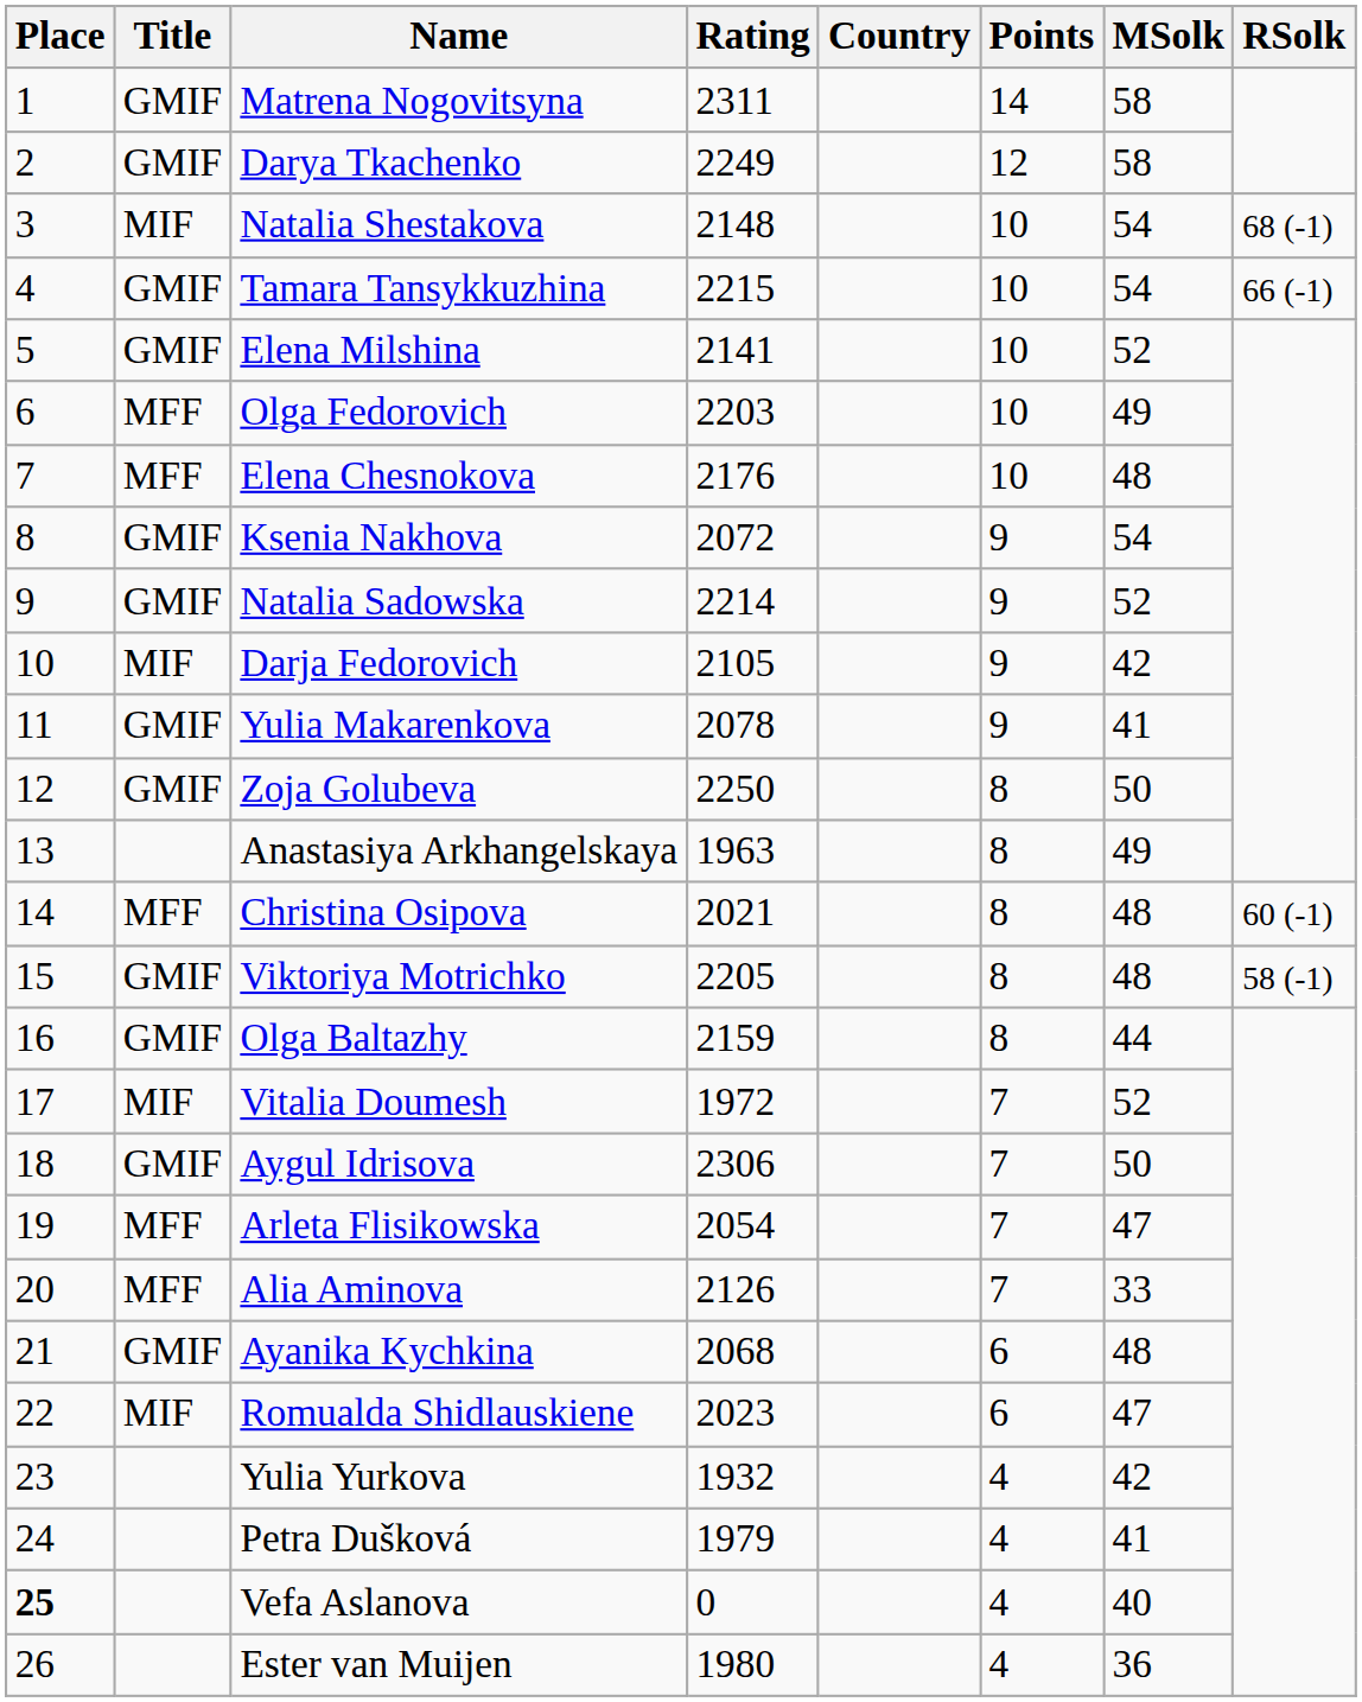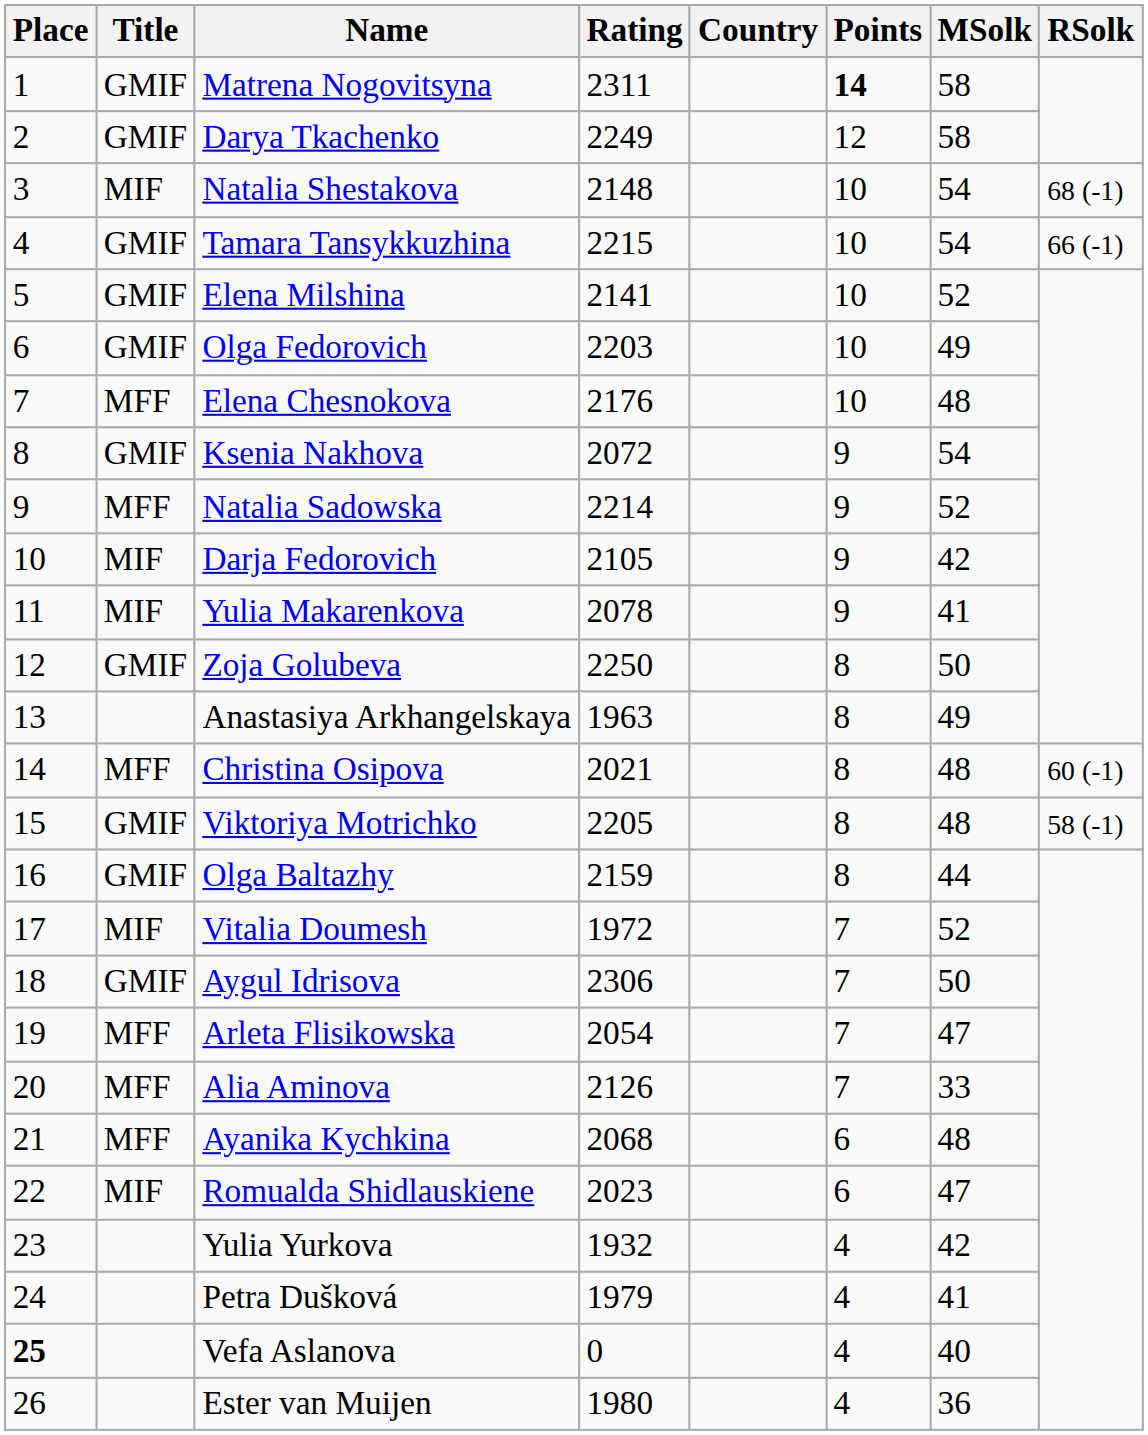 <table class="wikitable">
 <tr>
 <th>Place</th>
 <th>Title</th>
 <th>Name</th>
 <th>Rating</th>
 <th>Country</th>
 <th>Points</th>
 <th>MSolk</th>
 <th>RSolk</th>
 </tr>
 <tr>
 <td>1</td>
 <td>GMIF</td>
 <td><a href='#'>Matrena Nogovitsyna</a></td>
 <td>2311</td>
 <td></td>
-<td>14</td>
+<td><strong>14</strong></td>
 <td>58</td>
 </tr>
 <tr>
 <td>2</td>
 <td>GMIF</td>
 <td><a href='#'>Darya Tkachenko</a></td>
 <td>2249</td>
 <td></td>
 <td>12</td>
 <td>58</td>
 </tr>
 <tr>
 <td>3</td>
 <td>MIF</td>
 <td><a href='#'>Natalia Shestakova</a></td>
 <td>2148</td>
 <td></td>
 <td>10</td>
 <td>54</td>
 <td><small>68 (-1)</small></td>
 </tr>
 <tr>
 <td>4</td>
 <td>GMIF</td>
 <td><a href='#'>Tamara Tansykkuzhina</a></td>
 <td>2215</td>
 <td></td>
 <td>10</td>
 <td>54</td>
 <td><small>66 (-1)</small></td>
 </tr>
 <tr>
 <td>5</td>
 <td>GMIF</td>
 <td><a href='#'>Elena Milshina</a></td>
 <td>2141</td>
 <td></td>
 <td>10</td>
 <td>52</td>
 </tr>
 <tr>
 <td>6</td>
-<td>MFF</td>
+<td>GMIF</td>
 <td><a href='#'>Olga Fedorovich</a></td>
 <td>2203</td>
 <td></td>
 <td>10</td>
 <td>49</td>
 </tr>
 <tr>
 <td>7</td>
 <td>MFF</td>
 <td><a href='#'>Elena Chesnokova</a></td>
 <td>2176</td>
 <td></td>
 <td>10</td>
 <td>48</td>
 </tr>
 <tr>
 <td>8</td>
 <td>GMIF</td>
 <td><a href='#'>Ksenia Nakhova</a></td>
 <td>2072</td>
 <td></td>
 <td>9</td>
 <td>54</td>
 </tr>
 <tr>
 <td>9</td>
-<td>GMIF</td>
+<td>MFF</td>
 <td><a href='#'>Natalia Sadowska</a></td>
 <td>2214</td>
 <td></td>
 <td>9</td>
 <td>52</td>
 </tr>
 <tr>
 <td>10</td>
 <td>MIF</td>
 <td><a href='#'>Darja Fedorovich</a></td>
 <td>2105</td>
 <td></td>
 <td>9</td>
 <td>42</td>
 </tr>
 <tr>
 <td>11</td>
-<td>GMIF</td>
+<td>MIF</td>
 <td><a href='#'>Yulia Makarenkova</a></td>
 <td>2078</td>
 <td></td>
 <td>9</td>
 <td>41</td>
 </tr>
 <tr>
 <td>12</td>
 <td>GMIF</td>
 <td><a href='#'>Zoja Golubeva</a></td>
 <td>2250</td>
 <td></td>
 <td>8</td>
 <td>50</td>
 </tr>
 <tr>
 <td>13</td>
 <td></td>
 <td>Anastasiya Arkhangelskaya</td>
 <td>1963</td>
 <td></td>
 <td>8</td>
 <td>49</td>
 </tr>
 <tr>
 <td>14</td>
 <td>MFF</td>
 <td><a href='#'>Christina Osipova</a></td>
 <td>2021</td>
 <td></td>
 <td>8</td>
 <td>48</td>
 <td><small>60 (-1)</small></td>
 </tr>
 <tr>
 <td>15</td>
 <td>GMIF</td>
 <td><a href='#'>Viktoriya Motrichko</a></td>
 <td>2205</td>
 <td></td>
 <td>8</td>
 <td>48</td>
 <td><small>58 (-1)</small></td>
 </tr>
 <tr>
 <td>16</td>
 <td>GMIF</td>
 <td><a href='#'>Olga Baltazhy</a></td>
 <td>2159</td>
 <td></td>
 <td>8</td>
 <td>44</td>
 </tr>
 <tr>
 <td>17</td>
 <td>MIF</td>
 <td><a href='#'>Vitalia Doumesh</a></td>
 <td>1972</td>
 <td></td>
 <td>7</td>
 <td>52</td>
 </tr>
 <tr>
 <td>18</td>
 <td>GMIF</td>
 <td><a href='#'>Aygul Idrisova</a></td>
 <td>2306</td>
 <td></td>
 <td>7</td>
 <td>50</td>
 </tr>
 <tr>
 <td>19</td>
 <td>MFF</td>
 <td><a href='#'>Arleta Flisikowska</a></td>
 <td>2054</td>
 <td></td>
 <td>7</td>
 <td>47</td>
 </tr>
 <tr>
 <td>20</td>
 <td>MFF</td>
 <td><a href='#'>Alia Aminova</a></td>
 <td>2126</td>
 <td></td>
 <td>7</td>
 <td>33</td>
 </tr>
 <tr>
 <td>21</td>
-<td>GMIF</td>
+<td>MFF</td>
 <td><a href='#'>Ayanika Kychkina</a></td>
 <td>2068</td>
 <td></td>
 <td>6</td>
 <td>48</td>
 </tr>
 <tr>
 <td>22</td>
 <td>MIF</td>
 <td><a href='#'>Romualda Shidlauskiene</a></td>
 <td>2023</td>
 <td></td>
 <td>6</td>
 <td>47</td>
 </tr>
 <tr>
 <td>23</td>
 <td></td>
 <td>Yulia Yurkova</td>
 <td>1932</td>
 <td></td>
 <td>4</td>
 <td>42</td>
 </tr>
 <tr>
 <td>24</td>
 <td></td>
 <td>Petra Dušková</td>
 <td>1979</td>
 <td></td>
 <td>4</td>
 <td>41</td>
 </tr>
 <tr>
 <td><strong>25</strong></td>
 <td></td>
 <td>Vefa Aslanova</td>
 <td>0</td>
 <td></td>
 <td>4</td>
 <td>40</td>
 </tr>
 <tr>
 <td>26</td>
 <td></td>
 <td>Ester van Muijen</td>
 <td>1980</td>
 <td></td>
 <td>4</td>
 <td>36</td>
 </tr>
 </table>
